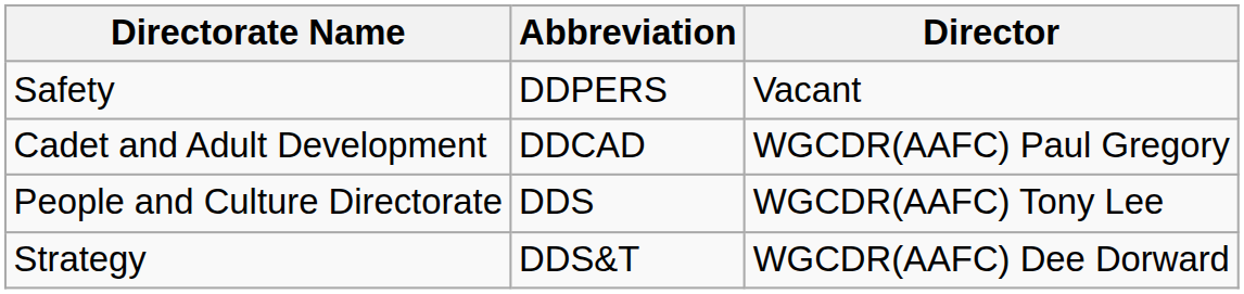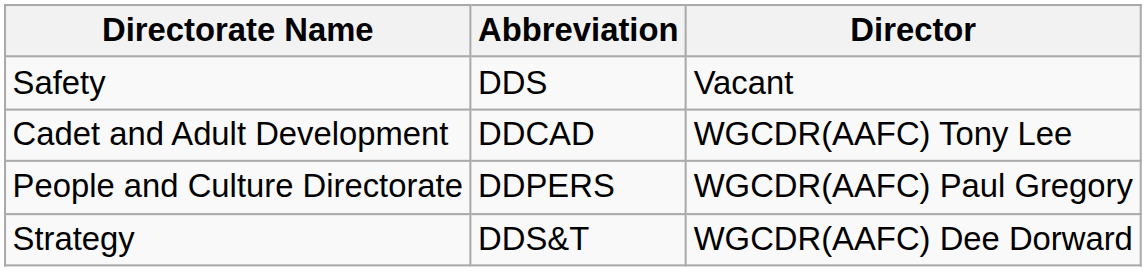 <table class="wikitable">
 <tr>
 <th>Directorate Name</th>
 <th>Abbreviation</th>
 <th colspan="2">Director</th>
 </tr>
 <tr>
 <td>Safety</td>
-<td>DDPERS</td>
+<td>DDS</td>
 <td>Vacant</td>
 </tr>
 <tr>
 <td>Cadet and Adult Development</td>
 <td>DDCAD</td>
-<td>WGCDR(AAFC) Paul Gregory</td>
+<td>WGCDR(AAFC) Tony Lee</td>
 </tr>
 <tr>
 <td>People and Culture Directorate</td>
-<td>DDS</td>
-<td>WGCDR(AAFC) Tony Lee</td>
+<td>DDPERS</td>
+<td>WGCDR(AAFC) Paul Gregory</td>
 </tr>
 <tr>
 <td>Strategy</td>
 <td>DDS&T</td>
 <td>WGCDR(AAFC) Dee Dorward</td>
 </tr>
 </table>
